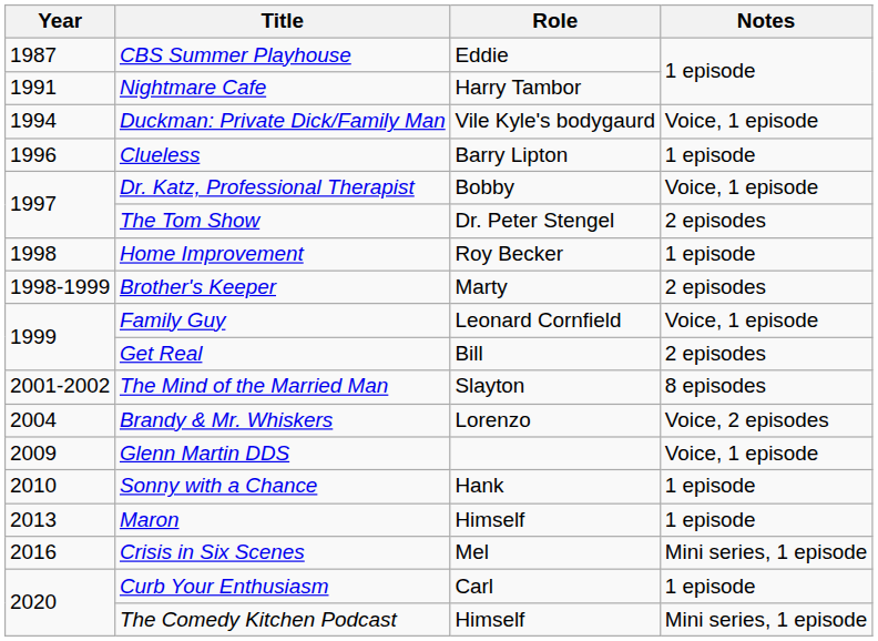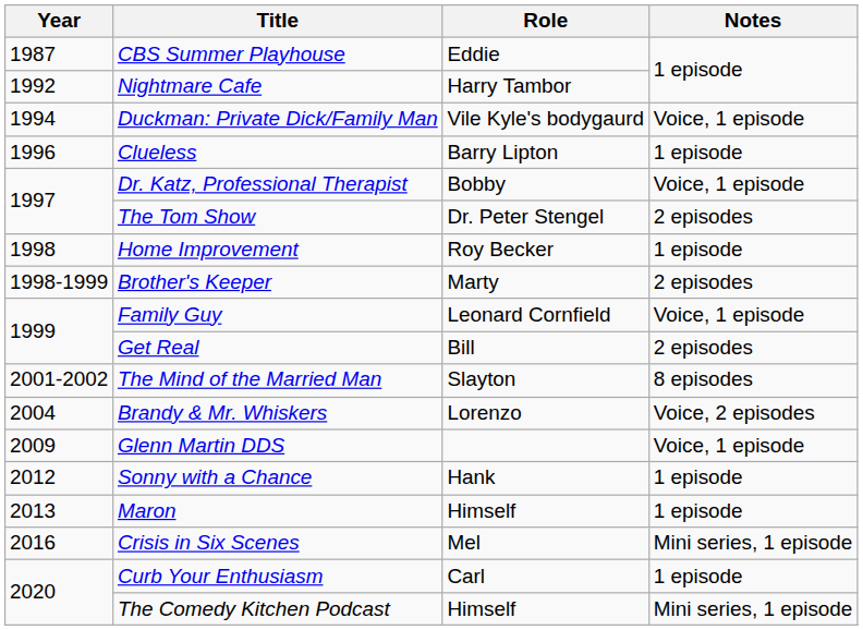 <table class="wikitable">
 <tr>
 <th>Year</th>
 <th>Title</th>
 <th>Role</th>
 <th>Notes</th>
 </tr>
 <tr>
 <td>1987</td>
 <td><em><a href='#'>CBS Summer Playhouse</a></em></td>
 <td>Eddie</td>
 <td rowspan="2">1 episode</td>
 </tr>
 <tr>
-<td>1991</td>
+<td>1992</td>
 <td><em><a href='#'>Nightmare Cafe</a></em></td>
 <td>Harry Tambor</td>
 </tr>
 <tr>
 <td>1994</td>
 <td><em><a href='#'>Duckman: Private Dick/Family Man</a></em></td>
 <td>Vile Kyle's bodygaurd</td>
 <td>Voice, 1 episode</td>
 </tr>
 <tr>
 <td>1996</td>
 <td><em><a href='#'>Clueless</a></em></td>
 <td>Barry Lipton</td>
 <td>1 episode</td>
 </tr>
 <tr>
 <td rowspan="2">1997</td>
 <td><em><a href='#'>Dr. Katz, Professional Therapist</a></em></td>
 <td>Bobby</td>
 <td>Voice, 1 episode</td>
 </tr>
 <tr>
 <td><em><a href='#'>The Tom Show</a></em></td>
 <td>Dr. Peter Stengel</td>
 <td>2 episodes</td>
 </tr>
 <tr>
 <td>1998</td>
 <td><em><a href='#'>Home Improvement</a></em></td>
 <td>Roy Becker</td>
 <td>1 episode</td>
 </tr>
 <tr>
 <td>1998-1999</td>
 <td><em><a href='#'>Brother's Keeper</a></em></td>
 <td>Marty</td>
 <td>2 episodes</td>
 </tr>
 <tr>
 <td rowspan="2">1999</td>
 <td><em><a href='#'>Family Guy</a></em></td>
 <td>Leonard Cornfield</td>
 <td>Voice, 1 episode</td>
 </tr>
 <tr>
 <td><em><a href='#'>Get Real</a></em></td>
 <td>Bill</td>
 <td>2 episodes</td>
 </tr>
 <tr>
 <td>2001-2002</td>
 <td><em><a href='#'>The Mind of the Married Man</a></em></td>
 <td>Slayton</td>
 <td>8 episodes</td>
 </tr>
 <tr>
 <td>2004</td>
 <td><em><a href='#'>Brandy & Mr. Whiskers</a></em></td>
 <td>Lorenzo</td>
 <td>Voice, 2 episodes</td>
 </tr>
 <tr>
 <td>2009</td>
 <td><em><a href='#'>Glenn Martin DDS</a></em></td>
 <td></td>
 <td>Voice, 1 episode</td>
 </tr>
 <tr>
-<td>2010</td>
+<td>2012</td>
 <td><em><a href='#'>Sonny with a Chance</a></em></td>
 <td>Hank</td>
 <td>1 episode</td>
 </tr>
 <tr>
 <td>2013</td>
 <td><em><a href='#'>Maron</a></em></td>
 <td>Himself</td>
 <td>1 episode</td>
 </tr>
 <tr>
 <td>2016</td>
 <td><em><a href='#'>Crisis in Six Scenes</a></em></td>
 <td>Mel</td>
 <td>Mini series, 1 episode</td>
 </tr>
 <tr>
 <td rowspan="2">2020</td>
 <td><em><a href='#'>Curb Your Enthusiasm</a></em></td>
 <td>Carl</td>
 <td>1 episode</td>
 </tr>
 <tr>
 <td><em>The Comedy Kitchen Podcast</em></td>
 <td>Himself</td>
 <td>Mini series, 1 episode</td>
 </tr>
 </table>
